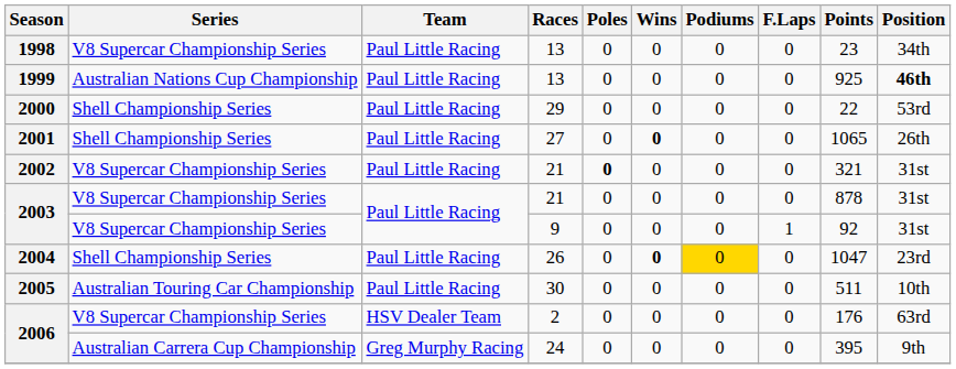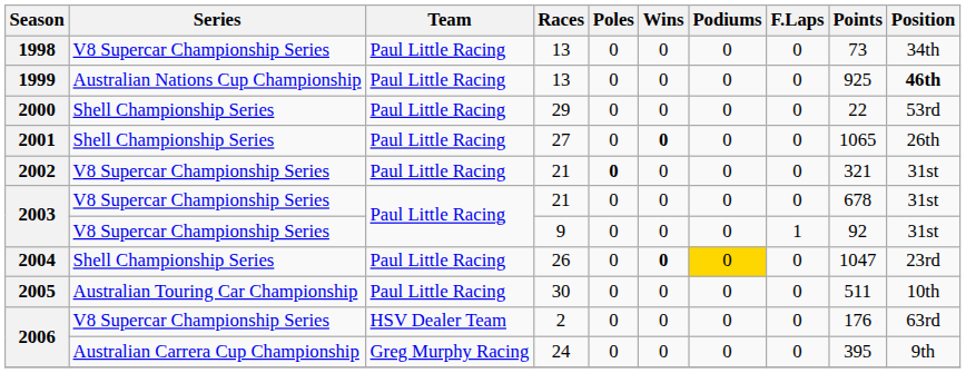 <table class="wikitable" style="font-size: 87%; text-align:center">
 <tr>
 <th>Season</th>
 <th>Series</th>
 <th>Team</th>
 <th>Races</th>
 <th>Poles</th>
 <th>Wins</th>
 <th>Podiums</th>
 <th>F.Laps</th>
 <th>Points</th>
 <th>Position</th>
 </tr>
 <tr>
 <th>1998</th>
 <td align=left><a href='#'>V8 Supercar Championship Series</a></td>
 <td align=left><a href='#'>Paul Little Racing</a></td>
 <td>13</td>
 <td>0</td>
 <td>0</td>
 <td>0</td>
 <td>0</td>
-<td>23</td>
+<td>73</td>
 <td>34th</td>
 </tr>
 <tr>
 <th>1999</th>
 <td align=left><a href='#'>Australian Nations Cup Championship</a></td>
 <td align=left><a href='#'>Paul Little Racing</a></td>
 <td>13</td>
 <td>0</td>
 <td>0</td>
 <td>0</td>
 <td>0</td>
 <td>925</td>
 <td><strong>46th</strong></td>
 </tr>
 <tr>
 <th>2000</th>
 <td align=left><a href='#'>Shell Championship Series</a></td>
 <td align=left><a href='#'>Paul Little Racing</a></td>
 <td>29</td>
 <td>0</td>
 <td>0</td>
 <td>0</td>
 <td>0</td>
 <td>22</td>
 <td>53rd</td>
 </tr>
 <tr>
 <th>2001</th>
 <td align=left><a href='#'>Shell Championship Series</a></td>
 <td align=left><a href='#'>Paul Little Racing</a></td>
 <td>27</td>
 <td>0</td>
 <td><strong>0</strong></td>
 <td>0</td>
 <td>0</td>
 <td>1065</td>
 <td>26th</td>
 </tr>
 <tr>
 <th>2002</th>
 <td align=left><a href='#'>V8 Supercar Championship Series</a></td>
 <td align=left><a href='#'>Paul Little Racing</a></td>
 <td>21</td>
 <td><strong>0</strong></td>
 <td>0</td>
 <td>0</td>
 <td>0</td>
 <td>321</td>
 <td>31st</td>
 </tr>
 <tr>
 <th rowspan=2>2003</th>
 <td align=left><a href='#'>V8 Supercar Championship Series</a></td>
 <td align=left rowspan=2><a href='#'>Paul Little Racing</a></td>
 <td>21</td>
 <td>0</td>
 <td>0</td>
 <td>0</td>
 <td>0</td>
-<td>878</td>
+<td>678</td>
 <td>31st</td>
 </tr>
 <tr>
 <td align=left><a href='#'>V8 Supercar Championship Series</a></td>
 <td>9</td>
 <td>0</td>
 <td>0</td>
 <td>0</td>
 <td>1</td>
 <td>92</td>
 <td>31st</td>
 </tr>
 <tr>
 <th>2004</th>
 <td align=left><a href='#'>Shell Championship Series</a></td>
 <td align=left><a href='#'>Paul Little Racing</a></td>
 <td>26</td>
 <td>0</td>
 <td><strong>0</strong></td>
 <td style="background: gold;">0</td>
 <td>0</td>
 <td>1047</td>
 <td>23rd</td>
 </tr>
 <tr>
 <th>2005</th>
 <td align=left><a href='#'>Australian Touring Car Championship</a></td>
 <td align=left><a href='#'>Paul Little Racing</a></td>
 <td>30</td>
 <td>0</td>
 <td>0</td>
 <td>0</td>
 <td>0</td>
 <td>511</td>
 <td>10th</td>
 </tr>
 <tr>
 <th rowspan=2>2006</th>
 <td align=left><a href='#'>V8 Supercar Championship Series</a></td>
 <td align=left><a href='#'>HSV Dealer Team</a></td>
 <td>2</td>
 <td>0</td>
 <td>0</td>
 <td>0</td>
 <td>0</td>
 <td>176</td>
 <td>63rd</td>
 </tr>
 <tr>
 <td align=left><a href='#'>Australian Carrera Cup Championship</a></td>
 <td align=left><a href='#'>Greg Murphy Racing</a></td>
 <td>24</td>
 <td>0</td>
 <td>0</td>
 <td>0</td>
 <td>0</td>
 <td>395</td>
 <td>9th</td>
 </tr>
 <tr>
 </tr>
 </table>
